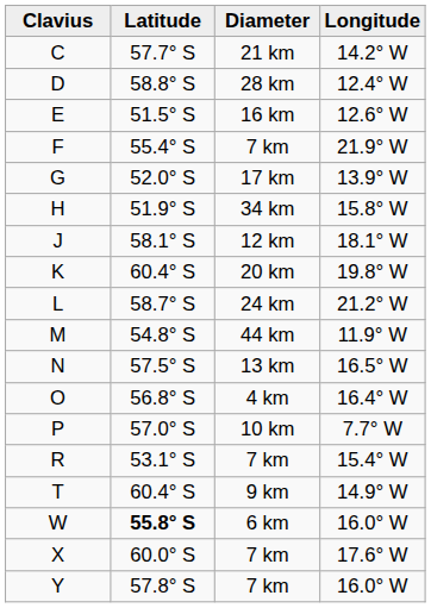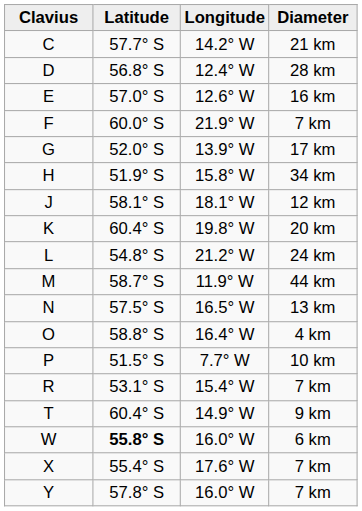 <table class="wikitable">
 <tr>
 <th width="25%" style="background:#eeeeee;">Clavius</th>
 <th width="25%" style="background:#eeeeee;">Latitude</th>
+<th width="25%" style="background:#eeeeee;">Longitude</th>
 <th width="25%" style="background:#eeeeee;">Diameter</th>
-<th width="25%" style="background:#eeeeee;">Longitude</th>
 </tr>
 <tr>
 <td align="center">C</td>
 <td align="center">57.7° S</td>
+<td align="center">14.2° W</td>
 <td align="center">21 km</td>
-<td align="center">14.2° W</td>
 </tr>
 <tr>
 <td align="center">D</td>
-<td align="center">58.8° S</td>
+<td align="center">56.8° S</td>
+<td align="center">12.4° W</td>
 <td align="center">28 km</td>
-<td align="center">12.4° W</td>
 </tr>
 <tr>
 <td align="center">E</td>
-<td align="center">51.5° S</td>
+<td align="center">57.0° S</td>
+<td align="center">12.6° W</td>
 <td align="center">16 km</td>
-<td align="center">12.6° W</td>
 </tr>
 <tr>
 <td align="center">F</td>
-<td align="center">55.4° S</td>
+<td align="center">60.0° S</td>
+<td align="center">21.9° W</td>
 <td align="center">7 km</td>
-<td align="center">21.9° W</td>
 </tr>
 <tr>
 <td align="center">G</td>
 <td align="center">52.0° S</td>
+<td align="center">13.9° W</td>
 <td align="center">17 km</td>
-<td align="center">13.9° W</td>
 </tr>
 <tr>
 <td align="center">H</td>
 <td align="center">51.9° S</td>
+<td align="center">15.8° W</td>
 <td align="center">34 km</td>
-<td align="center">15.8° W</td>
 </tr>
 <tr>
 <td align="center">J</td>
 <td align="center">58.1° S</td>
+<td align="center">18.1° W</td>
 <td align="center">12 km</td>
-<td align="center">18.1° W</td>
 </tr>
 <tr>
 <td align="center">K</td>
 <td align="center">60.4° S</td>
+<td align="center">19.8° W</td>
 <td align="center">20 km</td>
-<td align="center">19.8° W</td>
 </tr>
 <tr>
 <td align="center">L</td>
-<td align="center">58.7° S</td>
+<td align="center">54.8° S</td>
+<td align="center">21.2° W</td>
 <td align="center">24 km</td>
-<td align="center">21.2° W</td>
 </tr>
 <tr>
 <td align="center">M</td>
-<td align="center">54.8° S</td>
+<td align="center">58.7° S</td>
+<td align="center">11.9° W</td>
 <td align="center">44 km</td>
-<td align="center">11.9° W</td>
 </tr>
 <tr>
 <td align="center">N</td>
 <td align="center">57.5° S</td>
+<td align="center">16.5° W</td>
 <td align="center">13 km</td>
-<td align="center">16.5° W</td>
 </tr>
 <tr>
 <td align="center">O</td>
-<td align="center">56.8° S</td>
+<td align="center">58.8° S</td>
+<td align="center">16.4° W</td>
 <td align="center">4 km</td>
-<td align="center">16.4° W</td>
 </tr>
 <tr>
 <td align="center">P</td>
-<td align="center">57.0° S</td>
+<td align="center">51.5° S</td>
+<td align="center">7.7° W</td>
 <td align="center">10 km</td>
-<td align="center">7.7° W</td>
 </tr>
 <tr>
 <td align="center">R</td>
 <td align="center">53.1° S</td>
+<td align="center">15.4° W</td>
 <td align="center">7 km</td>
-<td align="center">15.4° W</td>
 </tr>
 <tr>
 <td align="center">T</td>
 <td align="center">60.4° S</td>
+<td align="center">14.9° W</td>
 <td align="center">9 km</td>
-<td align="center">14.9° W</td>
 </tr>
 <tr>
 <td align="center">W</td>
 <td align="center"><strong>55.8° S</strong></td>
+<td align="center">16.0° W</td>
 <td align="center">6 km</td>
-<td align="center">16.0° W</td>
 </tr>
 <tr>
 <td align="center">X</td>
-<td align="center">60.0° S</td>
+<td align="center">55.4° S</td>
+<td align="center">17.6° W</td>
 <td align="center">7 km</td>
-<td align="center">17.6° W</td>
 </tr>
 <tr>
 <td align="center">Y</td>
 <td align="center">57.8° S</td>
+<td align="center">16.0° W</td>
 <td align="center">7 km</td>
-<td align="center">16.0° W</td>
 </tr>
 </table>
